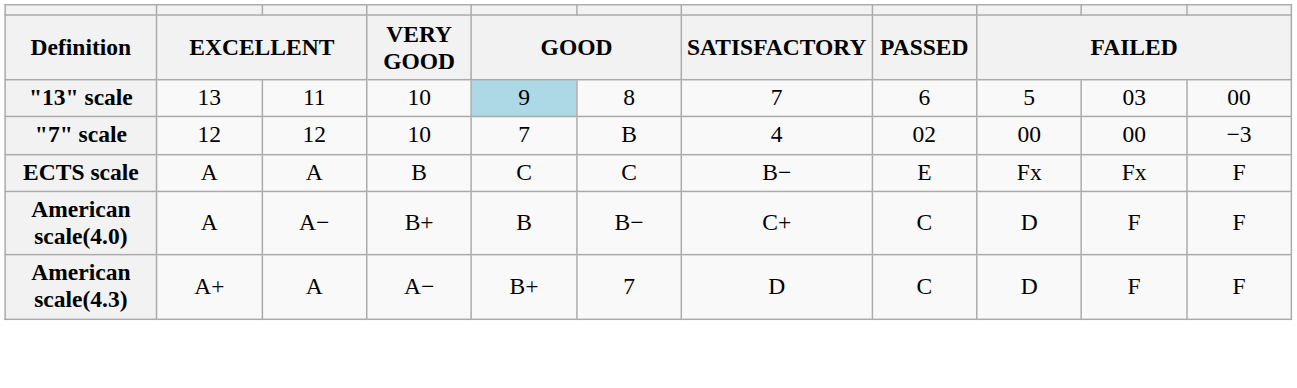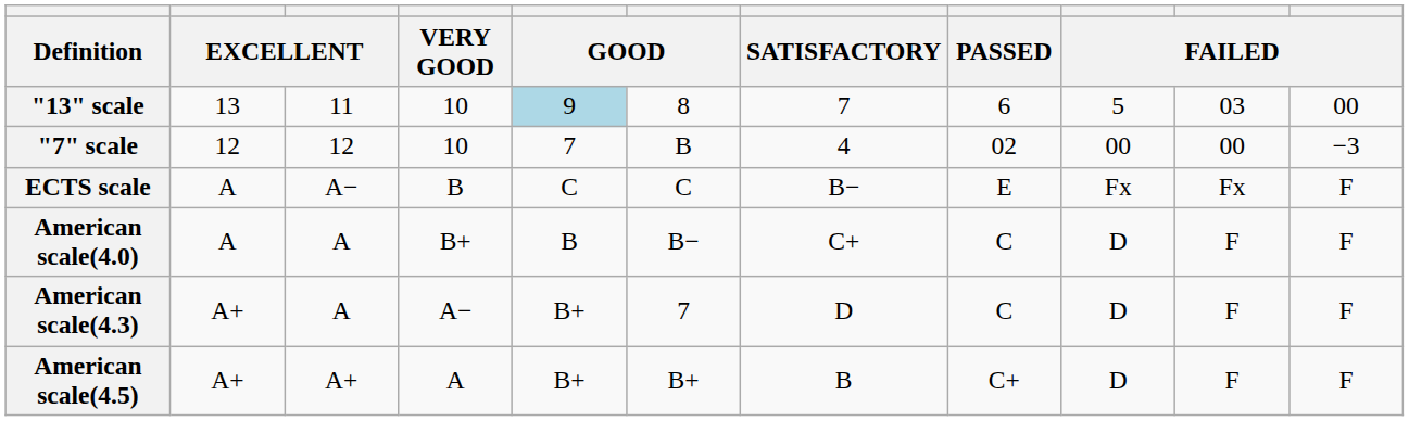 <table class="wikitable" style="margin:1em auto; text-align:center;">
 <tr>
 <th style="width: 6em"></th>
 <th style="width: 4em"></th>
 <th style="width: 4em"></th>
 <th style="width: 4em"></th>
 <th style="width: 4em"></th>
 <th style="width: 4em"></th>
 <th style="width: 4em"></th>
 <th style="width: 4em"></th>
 <th style="width: 4em"></th>
 <th style="width: 4em"></th>
 <th style="width: 4em"></th>
 </tr>
 <tr>
 <th>Definition</th>
 <th colspan="2">EXCELLENT</th>
 <th>VERY GOOD</th>
 <th colspan="2">GOOD</th>
 <th>SATISFACTORY</th>
 <th>PASSED</th>
 <th colspan="3">FAILED</th>
 </tr>
 <tr>
 <th>"13" scale</th>
 <td>13</td>
 <td>11</td>
 <td>10</td>
 <td style="background: lightblue;">9</td>
 <td>8</td>
 <td>7</td>
 <td>6</td>
 <td>5</td>
 <td>03</td>
 <td>00</td>
 </tr>
 <tr>
 <th>"7" scale</th>
 <td>12</td>
 <td>12</td>
 <td>10</td>
 <td>7</td>
 <td>B</td>
 <td>4</td>
 <td>02</td>
 <td>00</td>
 <td>00</td>
 <td>−3</td>
 </tr>
 <tr>
 <th>ECTS scale</th>
 <td>A</td>
-<td>A</td>
+<td>A−</td>
 <td>B</td>
 <td>C</td>
 <td>C</td>
 <td>B−</td>
 <td>E</td>
 <td>Fx</td>
 <td>Fx</td>
 <td>F</td>
 </tr>
 <tr>
 <th>American scale(4.0)</th>
 <td>A</td>
-<td>A−</td>
+<td>A</td>
 <td>B+</td>
 <td>B</td>
 <td>B−</td>
 <td>C+</td>
 <td>C</td>
 <td>D</td>
 <td>F</td>
 <td>F</td>
 </tr>
 <tr>
 <th>American scale(4.3)</th>
 <td>A+</td>
 <td>A</td>
 <td>A−</td>
 <td>B+</td>
 <td>7</td>
 <td>D</td>
 <td>C</td>
 <td>D</td>
 <td>F</td>
 <td>F</td>
 </tr>
+<tr>
+<th>American scale(4.5)</th>
+<td>A+</td>
+<td>A+</td>
+<td>A</td>
+<td>B+</td>
+<td>B+</td>
+<td>B</td>
+<td>C+</td>
+<td>D</td>
+<td>F</td>
+<td>F</td>
+</tr>
 </table>
